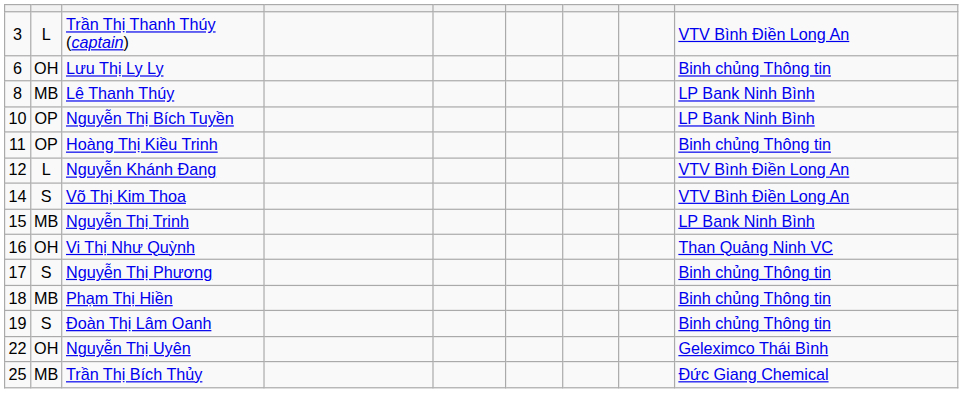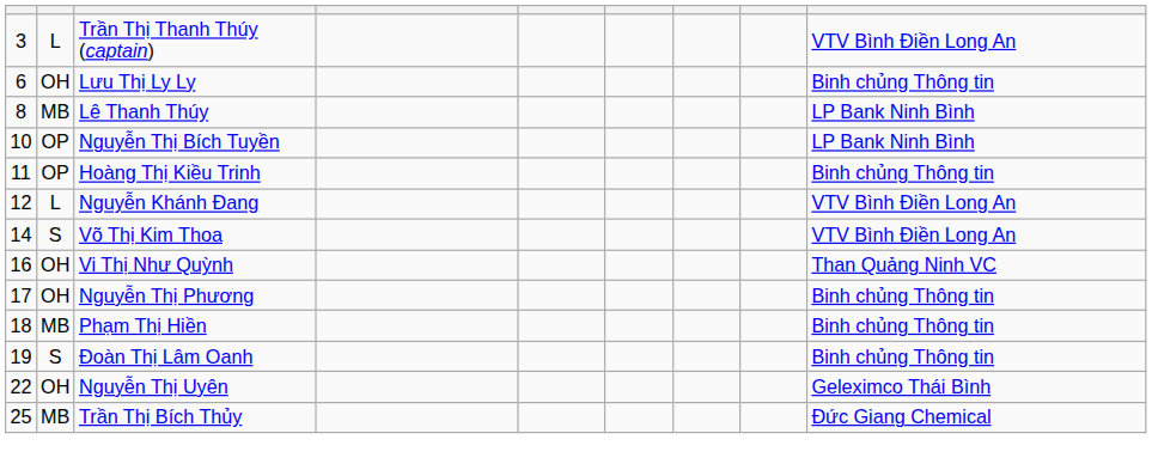 <table class="wikitable sortable mw-collapsible" style="font-size:85%; text-align:left;">
 <tr>
 <th></th>
 <th></th>
 <th style="width:12em"></th>
 <th style="width:10em"></th>
 <th style="width:4em"></th>
 <th style="width:3em"></th>
 <th style="width:3em"></th>
 <th style="width:3em"></th>
 <th style="width:17em"></th>
 </tr>
 <tr>
 <td align=center>3</td>
 <td align=center>L</td>
 <td align=left><a href='#'>Trần Thị Thanh Thúy</a> (<em><a href='#'>captain</a></em>)</td>
 <td></td>
 <td></td>
 <td></td>
 <td></td>
 <td></td>
 <td align=left> <a href='#'>VTV Bình Điền Long An</a></td>
 </tr>
 <tr>
 <td align=center>6</td>
 <td align=center>OH</td>
 <td align=left><a href='#'>Lưu Thị Ly Ly</a></td>
 <td></td>
 <td></td>
 <td></td>
 <td></td>
 <td></td>
 <td align=left> <a href='#'>Binh chủng Thông tin</a></td>
 </tr>
 <tr>
 <td align=center>8</td>
 <td align=center>MB</td>
 <td align=left><a href='#'>Lê Thanh Thúy</a></td>
 <td></td>
 <td></td>
 <td></td>
 <td></td>
 <td></td>
 <td align=left> <a href='#'>LP Bank Ninh Bình</a></td>
 </tr>
 <tr>
 <td align=center>10</td>
 <td align=center>OP</td>
 <td align=left><a href='#'>Nguyễn Thị Bích Tuyền</a></td>
 <td></td>
 <td></td>
 <td></td>
 <td></td>
 <td></td>
 <td align="left"> <a href='#'>LP Bank Ninh Bình</a></td>
 </tr>
 <tr>
 <td align=center>11</td>
 <td align=center>OP</td>
 <td align=left><a href='#'>Hoàng Thị Kiều Trinh</a></td>
 <td></td>
 <td></td>
 <td></td>
 <td></td>
 <td></td>
 <td align=left> <a href='#'>Binh chủng Thông tin</a></td>
 </tr>
 <tr>
 <td align=center>12</td>
 <td align=center>L</td>
 <td align=left><a href='#'>Nguyễn Khánh Đang</a></td>
 <td></td>
 <td></td>
 <td></td>
 <td></td>
 <td></td>
 <td align=left> <a href='#'>VTV Bình Điền Long An</a></td>
 </tr>
 <tr>
 <td align=center>14</td>
 <td align=center>S</td>
 <td align=left><a href='#'>Võ Thị Kim Thoa</a></td>
 <td></td>
 <td></td>
 <td></td>
 <td></td>
 <td></td>
 <td align=left> <a href='#'>VTV Bình Điền Long An</a></td>
 </tr>
 <tr>
-<td align=center>15</td>
-<td align=center>MB</td>
-<td align=left><a href='#'>Nguyễn Thị Trinh</a></td>
-<td></td>
-<td></td>
-<td></td>
-<td></td>
-<td></td>
-<td align=left> <a href='#'>LP Bank Ninh Bình</a></td>
-</tr>
-<tr>
 <td align=center>16</td>
 <td align=center>OH</td>
 <td align=left><a href='#'>Vi Thị Như Quỳnh</a></td>
 <td></td>
 <td></td>
 <td></td>
 <td></td>
 <td></td>
 <td align=left> <a href='#'>Than Quảng Ninh VC</a></td>
 </tr>
 <tr>
 <td align=center>17</td>
-<td align=center>S</td>
+<td align=center>OH</td>
 <td align=left><a href='#'>Nguyễn Thị Phương</a></td>
 <td></td>
 <td></td>
 <td></td>
 <td></td>
 <td></td>
 <td align=left> <a href='#'>Binh chủng Thông tin</a></td>
 </tr>
 <tr>
 <td align=center>18</td>
 <td align=center>MB</td>
 <td align=left><a href='#'>Phạm Thị Hiền</a></td>
 <td></td>
 <td></td>
 <td></td>
 <td></td>
 <td></td>
 <td align="left"> <a href='#'>Binh chủng Thông tin</a></td>
 </tr>
 <tr>
 <td align=center>19</td>
 <td align=center>S</td>
 <td align=left><a href='#'>Đoàn Thị Lâm Oanh</a></td>
 <td></td>
 <td></td>
 <td></td>
 <td></td>
 <td></td>
 <td align=left> <a href='#'>Binh chủng Thông tin</a></td>
 </tr>
 <tr>
 <td align=center>22</td>
 <td align=center>OH</td>
 <td align=left><a href='#'>Nguyễn Thị Uyên</a></td>
 <td></td>
 <td></td>
 <td></td>
 <td></td>
 <td></td>
 <td align=left> <a href='#'>Geleximco Thái Bình</a></td>
 </tr>
 <tr>
 <td align=center>25</td>
 <td align=center>MB</td>
 <td align=left><a href='#'>Trần Thị Bích Thủy</a></td>
 <td></td>
 <td></td>
 <td></td>
 <td></td>
 <td></td>
 <td align=left> <a href='#'>Đức Giang Chemical</a></td>
 </tr>
 </table>
